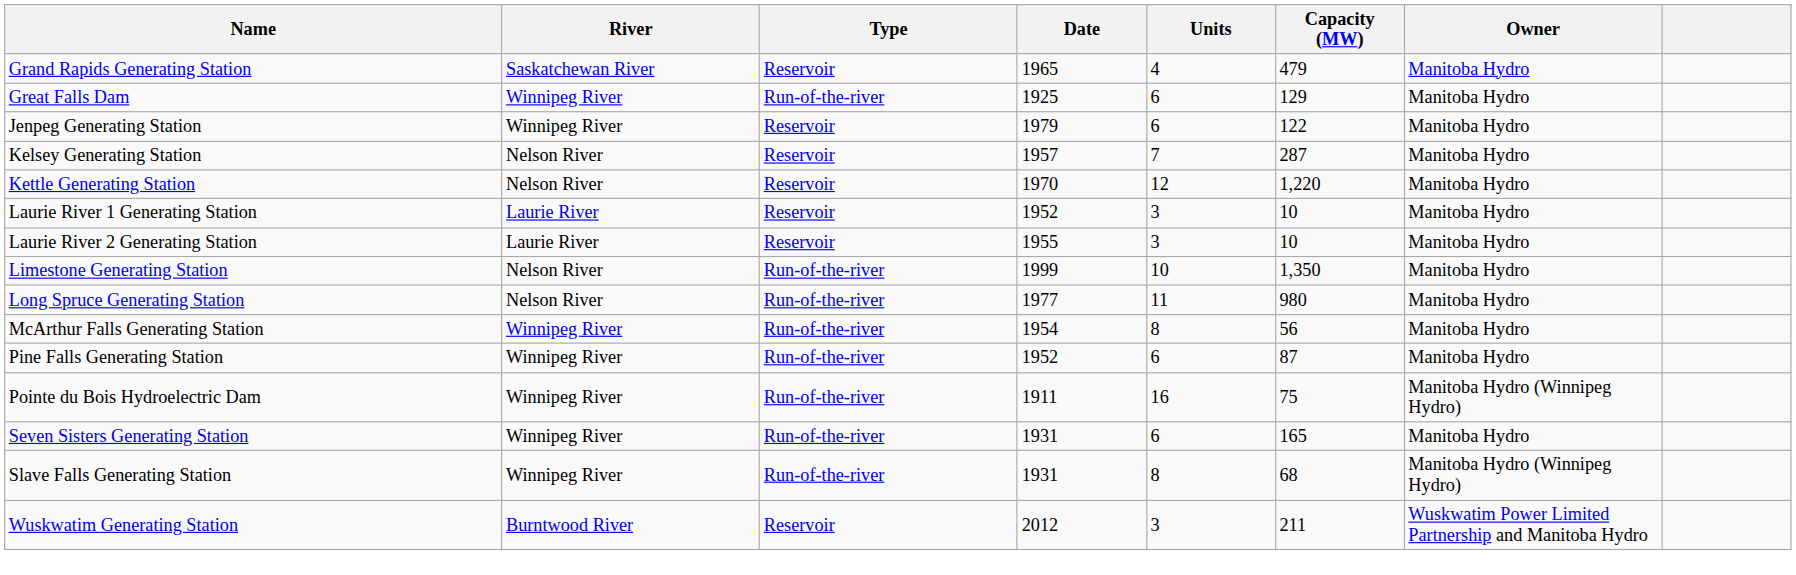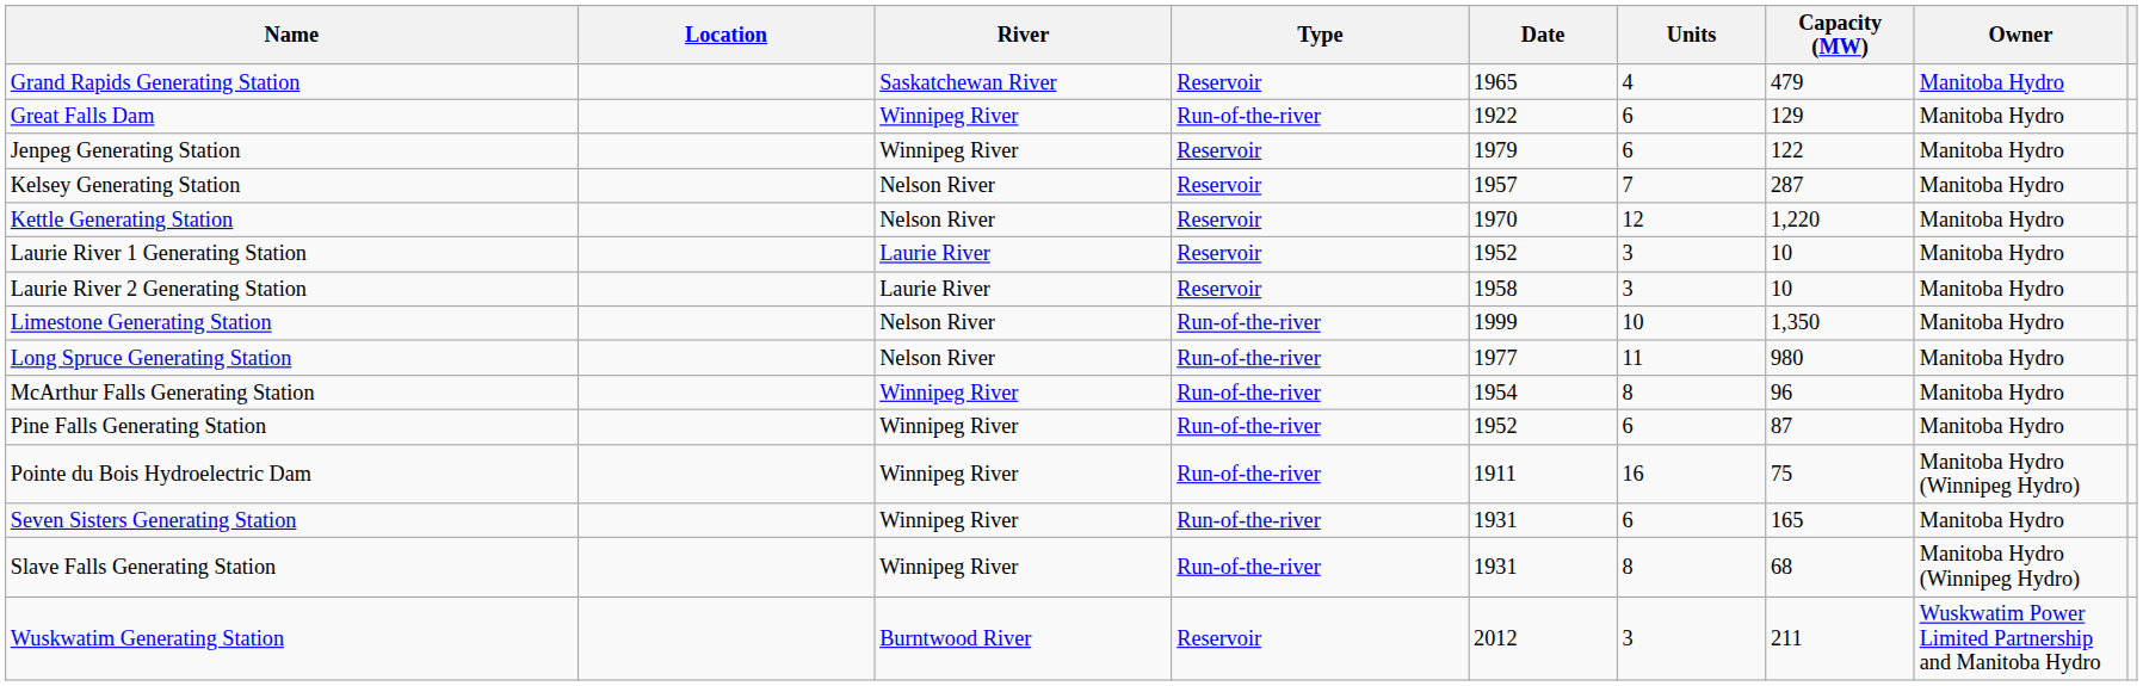 <table class="wikitable sortable">
 <tr>
 <th width="27%">Name</th>
+<th width="14%"><a href='#'>Location</a></th>
 <th width="14%">River</th>
 <th width="14%">Type</th>
 <th width="7%">Date</th>
 <th width="7%">Units</th>
 <th width="7%">Capacity (<a href='#'>MW</a>)</th>
 <th width="14%">Owner</th>
 <th width="7%"></th>
 </tr>
 <tr>
 <td><a href='#'>Grand Rapids Generating Station</a></td>
+<td></td>
 <td><a href='#'>Saskatchewan River</a></td>
 <td><a href='#'>Reservoir</a></td>
 <td>1965</td>
 <td>4</td>
 <td>479</td>
 <td><a href='#'>Manitoba Hydro</a></td>
 <td></td>
 </tr>
 <tr>
 <td><a href='#'>Great Falls Dam</a></td>
+<td></td>
 <td><a href='#'>Winnipeg River</a></td>
 <td><a href='#'>Run-of-the-river</a></td>
-<td>1925</td>
+<td>1922</td>
 <td>6</td>
 <td>129</td>
 <td>Manitoba Hydro</td>
 <td></td>
 </tr>
 <tr>
 <td>Jenpeg Generating Station</td>
+<td></td>
 <td>Winnipeg River</td>
 <td><a href='#'>Reservoir</a></td>
 <td>1979</td>
 <td>6</td>
 <td>122</td>
 <td>Manitoba Hydro</td>
 <td></td>
 </tr>
 <tr>
 <td>Kelsey Generating Station</td>
+<td></td>
 <td>Nelson River</td>
 <td><a href='#'>Reservoir</a></td>
 <td>1957</td>
 <td>7</td>
 <td>287</td>
 <td>Manitoba Hydro</td>
 <td></td>
 </tr>
 <tr>
 <td><a href='#'>Kettle Generating Station</a></td>
+<td></td>
 <td>Nelson River</td>
 <td><a href='#'>Reservoir</a></td>
 <td>1970</td>
 <td>12</td>
 <td>1,220</td>
 <td>Manitoba Hydro</td>
 <td></td>
 </tr>
 <tr>
 <td>Laurie River 1 Generating Station</td>
+<td></td>
 <td><a href='#'>Laurie River</a></td>
 <td><a href='#'>Reservoir</a></td>
 <td>1952</td>
 <td>3</td>
 <td>10</td>
 <td>Manitoba Hydro</td>
 <td></td>
 </tr>
 <tr>
 <td>Laurie River 2 Generating Station</td>
+<td></td>
 <td>Laurie River</td>
 <td><a href='#'>Reservoir</a></td>
-<td>1955</td>
+<td>1958</td>
 <td>3</td>
 <td>10</td>
 <td>Manitoba Hydro</td>
 <td></td>
 </tr>
 <tr>
 <td><a href='#'>Limestone Generating Station</a></td>
+<td></td>
 <td>Nelson River</td>
 <td><a href='#'>Run-of-the-river</a></td>
 <td>1999</td>
 <td>10</td>
 <td>1,350</td>
 <td>Manitoba Hydro</td>
 <td></td>
 </tr>
 <tr>
 <td><a href='#'>Long Spruce Generating Station</a></td>
+<td></td>
 <td>Nelson River</td>
 <td><a href='#'>Run-of-the-river</a></td>
 <td>1977</td>
 <td>11</td>
 <td>980</td>
 <td>Manitoba Hydro</td>
 <td></td>
 </tr>
 <tr>
 <td>McArthur Falls Generating Station</td>
+<td></td>
 <td><a href='#'>Winnipeg River</a></td>
 <td><a href='#'>Run-of-the-river</a></td>
 <td>1954</td>
 <td>8</td>
-<td>56</td>
+<td>96</td>
 <td>Manitoba Hydro</td>
 <td></td>
 </tr>
 <tr>
 <td>Pine Falls Generating Station</td>
+<td></td>
 <td>Winnipeg River</td>
 <td><a href='#'>Run-of-the-river</a></td>
 <td>1952</td>
 <td>6</td>
 <td>87</td>
 <td>Manitoba Hydro</td>
 <td></td>
 </tr>
 <tr>
 <td>Pointe du Bois Hydroelectric Dam</td>
+<td></td>
 <td>Winnipeg River</td>
 <td><a href='#'>Run-of-the-river</a></td>
 <td>1911</td>
 <td>16</td>
 <td>75</td>
 <td>Manitoba Hydro (Winnipeg Hydro)</td>
 <td></td>
 </tr>
 <tr>
 <td><a href='#'>Seven Sisters Generating Station</a></td>
+<td></td>
 <td>Winnipeg River</td>
 <td><a href='#'>Run-of-the-river</a></td>
 <td>1931</td>
 <td>6</td>
 <td>165</td>
 <td>Manitoba Hydro</td>
 <td></td>
 </tr>
 <tr>
 <td>Slave Falls Generating Station</td>
+<td></td>
 <td>Winnipeg River</td>
 <td><a href='#'>Run-of-the-river</a></td>
 <td>1931</td>
 <td>8</td>
 <td>68</td>
 <td>Manitoba Hydro (Winnipeg Hydro)</td>
 <td></td>
 </tr>
 <tr>
 <td><a href='#'>Wuskwatim Generating Station</a></td>
+<td></td>
 <td><a href='#'>Burntwood River</a></td>
 <td><a href='#'>Reservoir</a></td>
 <td>2012</td>
 <td>3</td>
 <td>211</td>
 <td><a href='#'>Wuskwatim Power Limited Partnership</a> and Manitoba Hydro</td>
 <td></td>
 </tr>
 </table>
